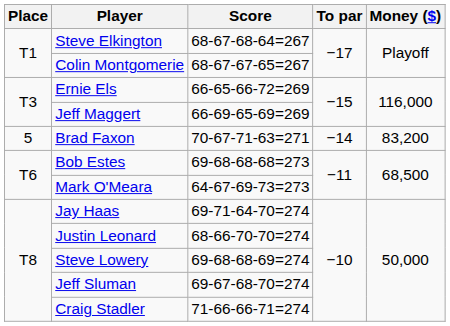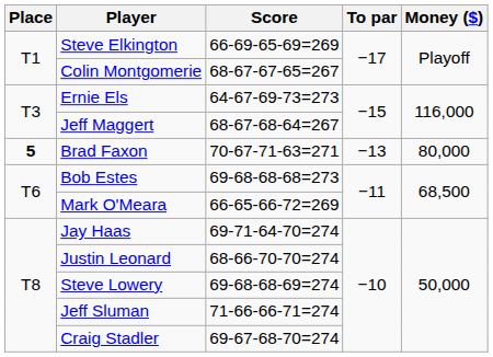 <table class="wikitable">
 <tr>
 <th>Place</th>
 <th>Player</th>
 <th>Score</th>
 <th>To par</th>
 <th>Money (<a href='#'>$</a>)</th>
 </tr>
 <tr>
 <td rowspan=2 align=center>T1</td>
 <td> <a href='#'>Steve Elkington</a></td>
-<td>68-67-68-64=267</td>
+<td>66-69-65-69=269</td>
 <td rowspan=2 align=center>−17</td>
 <td rowspan=2 align=center>Playoff</td>
 </tr>
 <tr>
 <td> <a href='#'>Colin Montgomerie</a></td>
 <td>68-67-67-65=267</td>
 </tr>
 <tr>
 <td rowspan=2 align=center>T3</td>
 <td> <a href='#'>Ernie Els</a></td>
-<td>66-65-66-72=269</td>
+<td>64-67-69-73=273</td>
 <td rowspan=2 align=center>−15</td>
 <td rowspan=2 align=center>116,000</td>
 </tr>
 <tr>
 <td> <a href='#'>Jeff Maggert</a></td>
-<td>66-69-65-69=269</td>
+<td>68-67-68-64=267</td>
 </tr>
 <tr>
-<td align=center>5</td>
+<td align=center><strong>5</strong></td>
 <td> <a href='#'>Brad Faxon</a></td>
 <td>70-67-71-63=271</td>
-<td align=center>−14</td>
-<td align=center>83,200</td>
+<td align=center>−13</td>
+<td align=center>80,000</td>
 </tr>
 <tr>
 <td rowspan=2 align=center>T6</td>
 <td> <a href='#'>Bob Estes</a></td>
 <td>69-68-68-68=273</td>
 <td rowspan=2 align=center>−11</td>
 <td rowspan=2 align=center>68,500</td>
 </tr>
 <tr>
 <td> <a href='#'>Mark O'Meara</a></td>
-<td>64-67-69-73=273</td>
+<td>66-65-66-72=269</td>
 </tr>
 <tr>
 <td rowspan=5 align=center>T8</td>
 <td> <a href='#'>Jay Haas</a></td>
 <td>69-71-64-70=274</td>
 <td rowspan=5 align=center>−10</td>
 <td rowspan=5 align=center>50,000</td>
 </tr>
 <tr>
 <td> <a href='#'>Justin Leonard</a></td>
 <td>68-66-70-70=274</td>
 </tr>
 <tr>
 <td> <a href='#'>Steve Lowery</a></td>
 <td>69-68-68-69=274</td>
 </tr>
 <tr>
 <td> <a href='#'>Jeff Sluman</a></td>
-<td>69-67-68-70=274</td>
+<td>71-66-66-71=274</td>
 </tr>
 <tr>
 <td> <a href='#'>Craig Stadler</a></td>
-<td>71-66-66-71=274</td>
+<td>69-67-68-70=274</td>
 </tr>
 </table>
